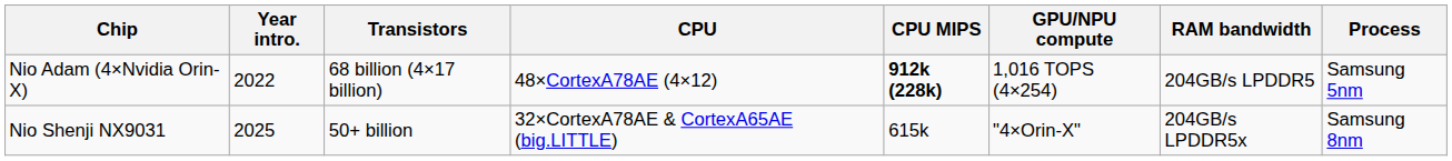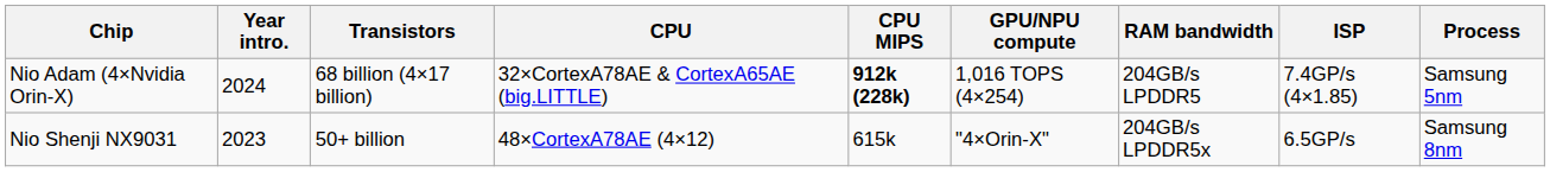 <table class="wikitable">
 <tr>
 <th>Chip</th>
 <th>Year intro.</th>
 <th>Transistors</th>
 <th>CPU</th>
 <th>CPU MIPS</th>
 <th>GPU/NPU compute</th>
 <th>RAM bandwidth</th>
+<th>ISP</th>
 <th>Process</th>
 </tr>
 <tr>
 <td>Nio Adam (4×Nvidia Orin-X)</td>
-<td>2022</td>
+<td>2024</td>
 <td>68 billion (4×17 billion)</td>
-<td>48×<a href='#'>CortexA78AE</a> (4×12)</td>
+<td>32×CortexA78AE & <a href='#'>CortexA65AE</a> (<a href='#'>big.LITTLE</a>)</td>
 <td><strong>912k (228k)</strong></td>
 <td>1,016 TOPS (4×254)</td>
 <td>204GB/s LPDDR5</td>
+<td>7.4GP/s (4×1.85)</td>
 <td>Samsung <a href='#'>5nm</a></td>
 </tr>
 <tr>
 <td>Nio Shenji NX9031</td>
-<td>2025</td>
+<td>2023</td>
 <td>50+ billion</td>
-<td>32×CortexA78AE & <a href='#'>CortexA65AE</a> (<a href='#'>big.LITTLE</a>)</td>
+<td>48×<a href='#'>CortexA78AE</a> (4×12)</td>
 <td>615k</td>
 <td>"4×Orin-X"</td>
 <td>204GB/s LPDDR5x</td>
+<td>6.5GP/s</td>
 <td>Samsung <a href='#'>8nm</a></td>
 </tr>
 </table>
